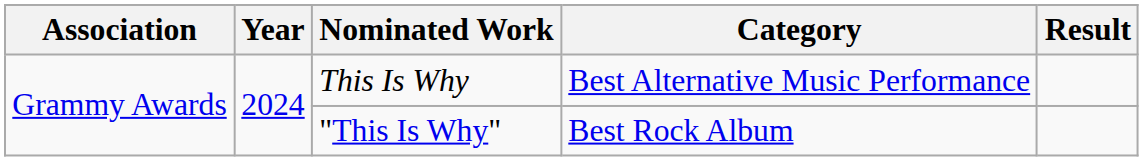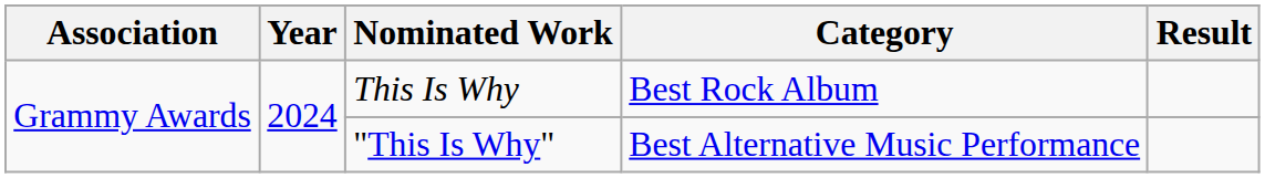 <table class="wikitable">
 <tr>
 <th>Association</th>
 <th>Year</th>
 <th>Nominated Work</th>
 <th>Category</th>
 <th>Result</th>
 </tr>
 <tr>
 <td rowspan="2"><a href='#'>Grammy Awards</a></td>
 <td rowspan="2"><a href='#'>2024</a></td>
 <td><em>This Is Why</em></td>
-<td><a href='#'>Best Alternative Music Performance</a></td>
+<td><a href='#'>Best Rock Album</a></td>
 <td></td>
 </tr>
 <tr>
 <td>"<a href='#'>This Is Why</a>"</td>
-<td><a href='#'>Best Rock Album</a></td>
+<td><a href='#'>Best Alternative Music Performance</a></td>
 <td></td>
 </tr>
 </table>
